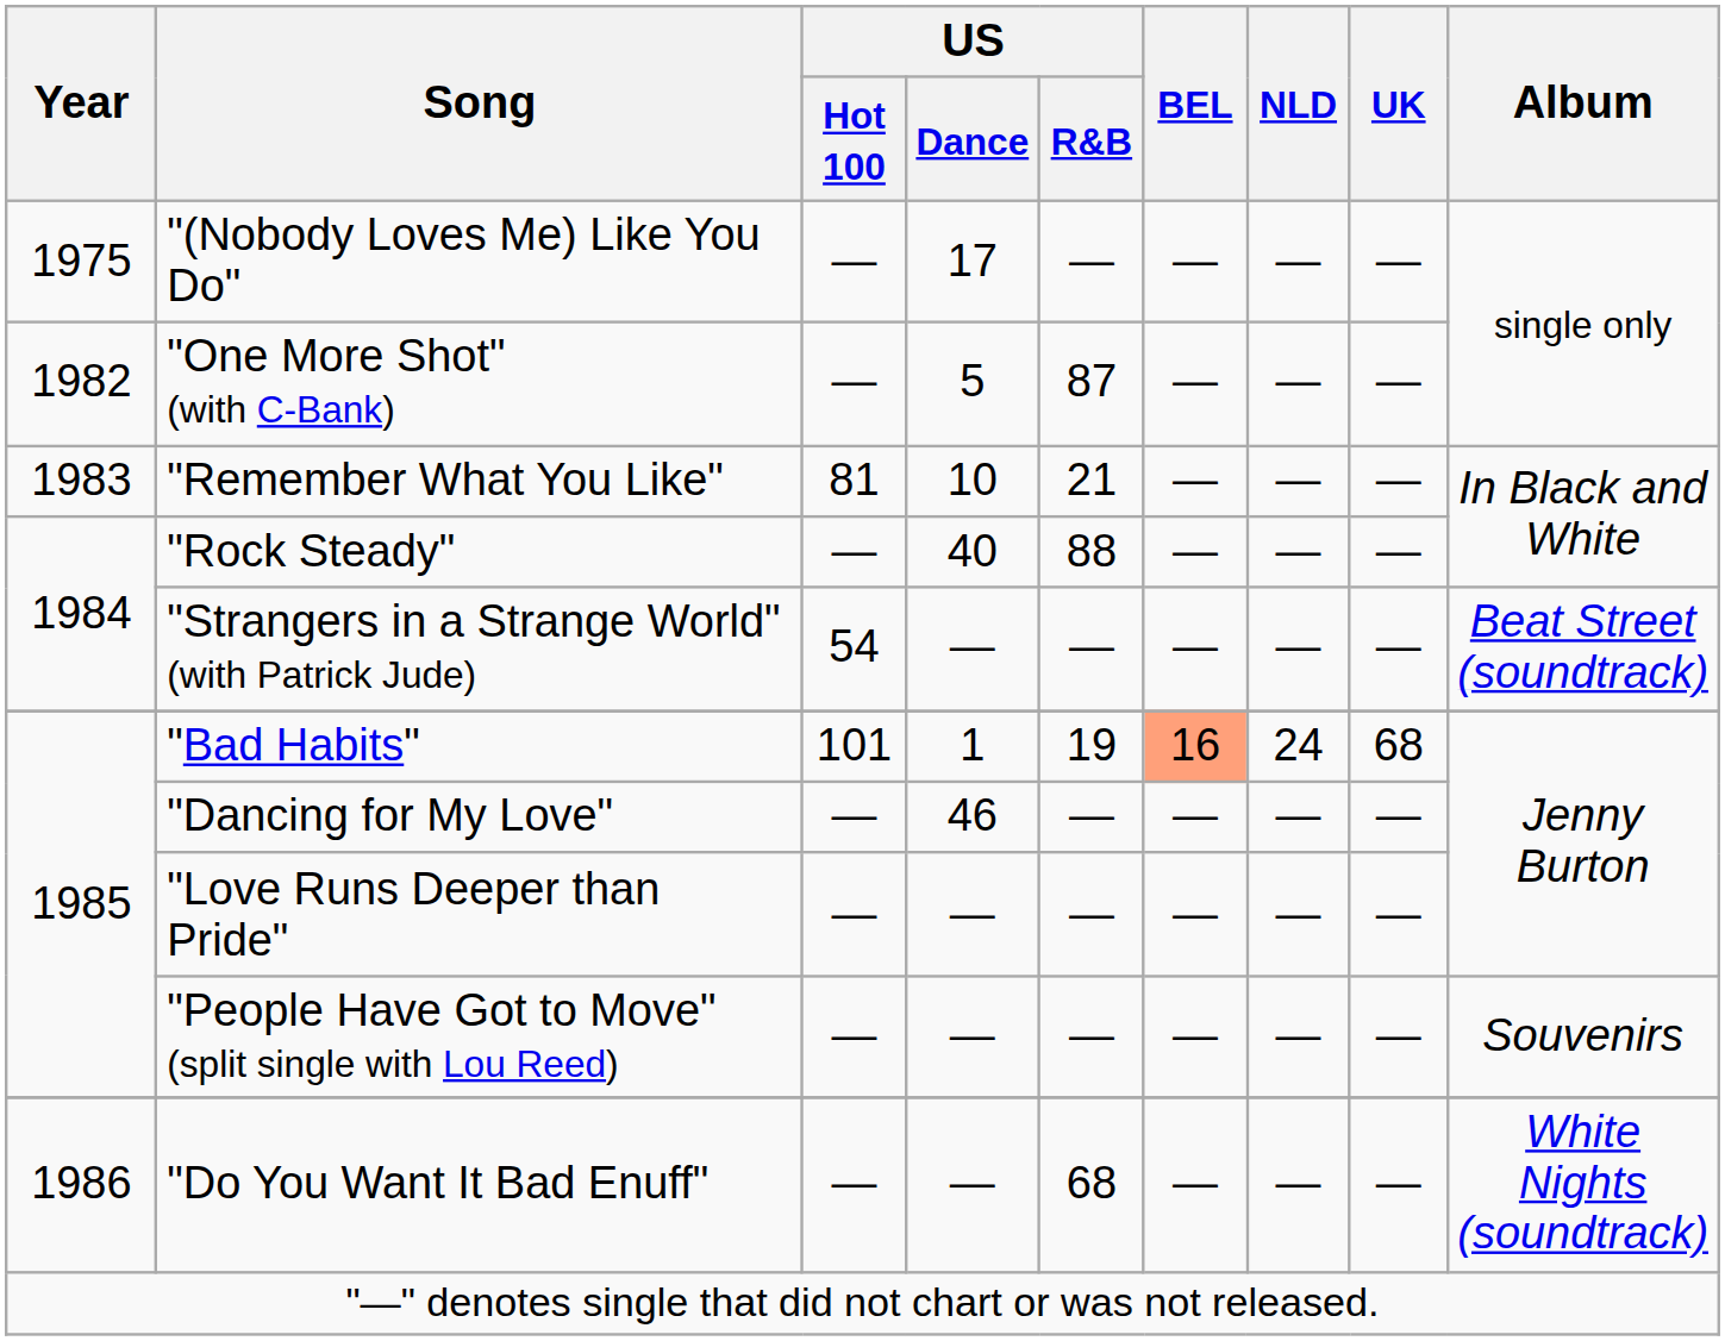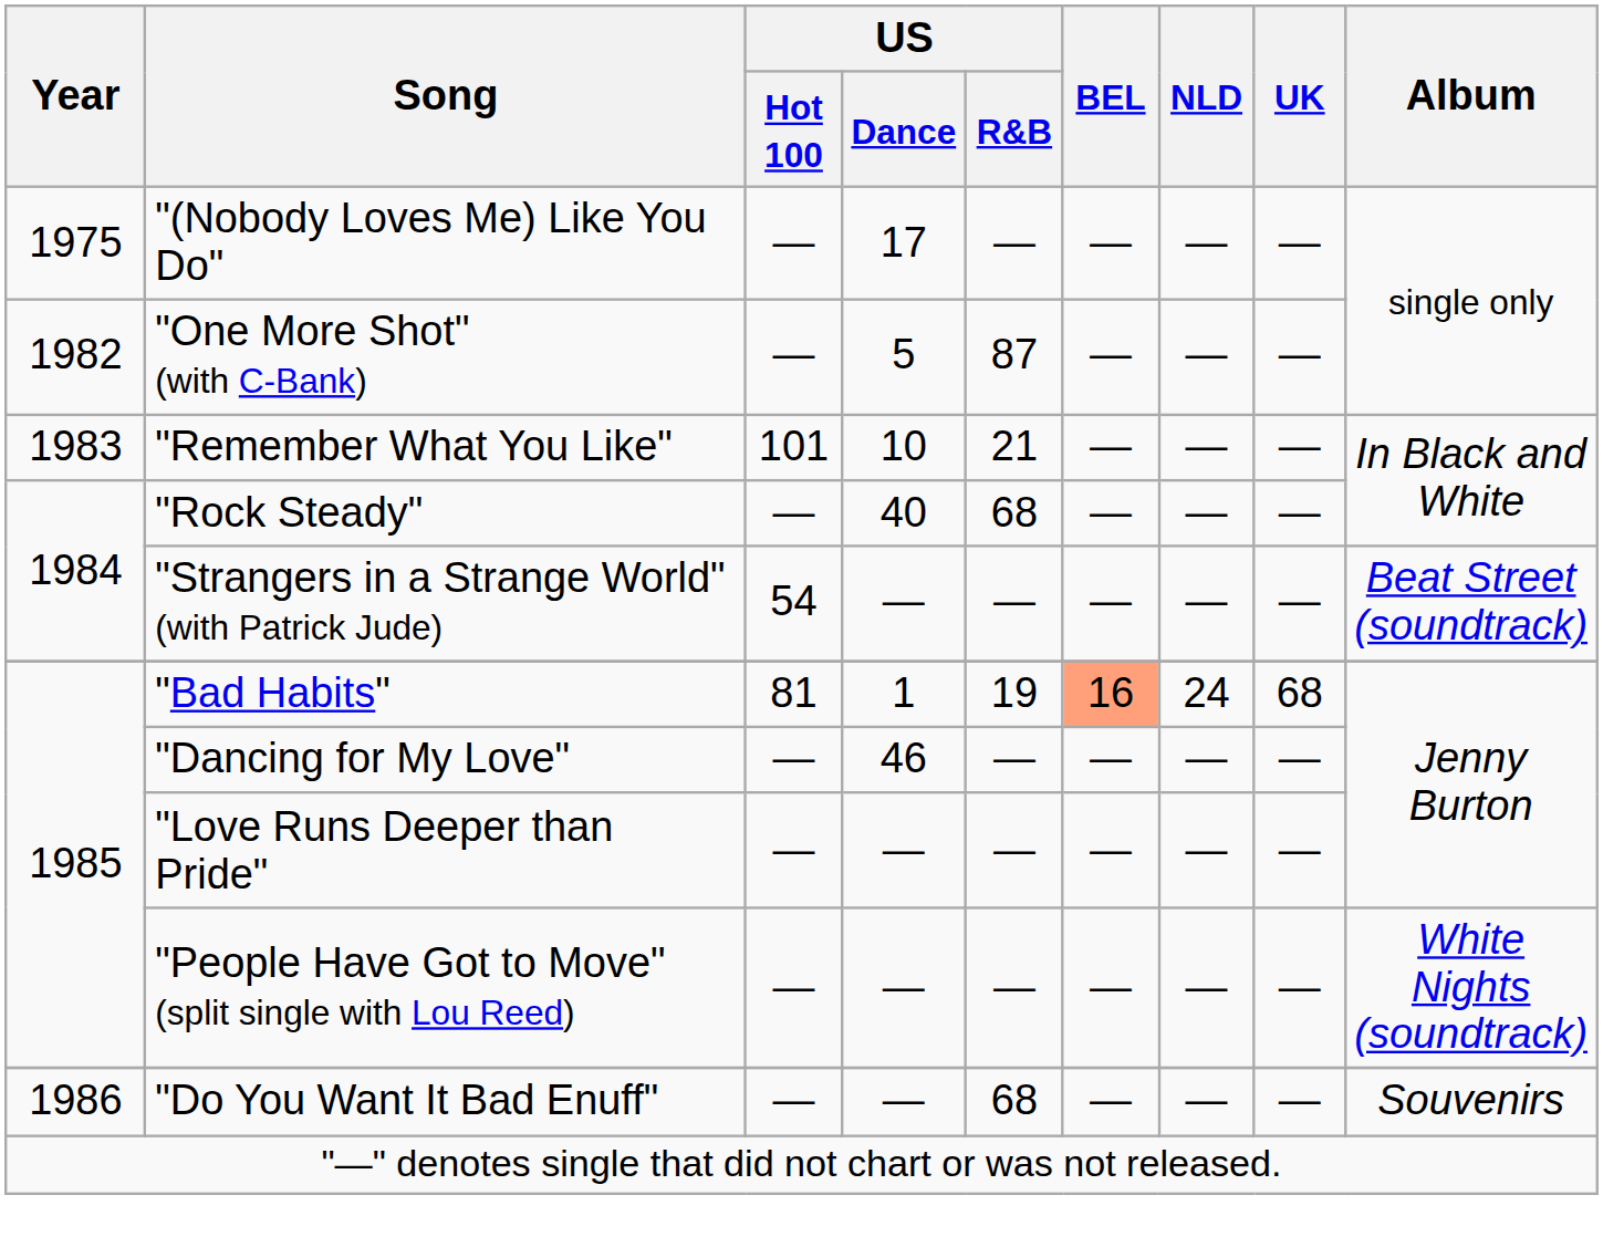 <table class="wikitable" style="text-align:center;">
 <tr>
 <th rowspan="2" width="50">Year</th>
 <th rowspan="2">Song</th>
 <th colspan="3">US</th>
 <th rowspan="2" width="30"><small><a href='#'>BEL</a></small></th>
 <th rowspan="2" width="30"><small><a href='#'>NLD</a></small><br></th>
 <th rowspan="2" width="30"><small><a href='#'>UK</a></small><br></th>
 <th rowspan="2">Album</th>
 </tr>
 <tr>
 <th width="30"><small><a href='#'>Hot 100</a></small><br></th>
 <th width="30"><small><a href='#'>Dance</a></small><br></th>
 <th width="30"><small><a href='#'>R&B</a></small><br></th>
 </tr>
 <tr>
 <td>1975</td>
 <td align="left" width="275px">"(Nobody Loves Me) Like You Do"</td>
 <td>—</td>
 <td>17</td>
 <td>—</td>
 <td>—</td>
 <td>—</td>
 <td>—</td>
 <td rowspan="2"><small>single only</small></td>
 </tr>
 <tr>
 <td>1982</td>
 <td align="left" width="275px">"One More Shot"<br><small>(with <a href='#'>C-Bank</a>)</small></td>
 <td>—</td>
 <td>5</td>
 <td>87</td>
 <td>—</td>
 <td>—</td>
 <td>—</td>
 </tr>
 <tr>
 <td>1983</td>
 <td align="left" width="275px">"Remember What You Like"<br></td>
-<td>81</td>
+<td>101</td>
 <td>10</td>
 <td>21</td>
 <td>—</td>
 <td>—</td>
 <td>—</td>
 <td rowspan="2"><em>In Black and White</em></td>
 </tr>
 <tr>
 <td rowspan="2">1984</td>
 <td align="left" width="275px">"Rock Steady"</td>
 <td>—</td>
 <td>40</td>
-<td>88</td>
+<td>68</td>
 <td>—</td>
 <td>—</td>
 <td>—</td>
 </tr>
 <tr>
 <td align="left" width="275px">"Strangers in a Strange World"<br><small>(with Patrick Jude)</small></td>
 <td>54</td>
 <td>—</td>
 <td>—</td>
 <td>—</td>
 <td>—</td>
 <td>—</td>
 <td><em><a href='#'>Beat Street (soundtrack)</a></em></td>
 </tr>
 <tr>
 </tr>
 <tr>
 <td rowspan="4">1985</td>
 <td align="left" width="275px">"<a href='#'>Bad Habits</a>"</td>
-<td>101</td>
+<td>81</td>
 <td>1</td>
 <td>19</td>
 <td style="background: lightsalmon;">16</td>
 <td>24</td>
 <td>68</td>
 <td rowspan="3"><em>Jenny Burton</em></td>
 </tr>
 <tr>
 <td align="left" width="275px">"Dancing for My Love"</td>
 <td>—</td>
 <td>46</td>
 <td>—</td>
 <td>—</td>
 <td>—</td>
 <td>—</td>
 </tr>
 <tr>
 <td align="left" width="275px">"Love Runs Deeper than Pride"</td>
 <td>—</td>
 <td>—</td>
 <td>—</td>
 <td>—</td>
 <td>—</td>
 <td>—</td>
 </tr>
 <tr>
 <td align="left" width="275px">"People Have Got to Move"<br><small>(split single with <a href='#'>Lou Reed</a>)</small></td>
 <td>—</td>
 <td>—</td>
 <td>—</td>
 <td>—</td>
 <td>—</td>
 <td>—</td>
-<td><em>Souvenirs</em></td>
+<td><em><a href='#'>White Nights (soundtrack)</a></em></td>
 </tr>
 <tr>
 </tr>
 <tr>
 <td>1986</td>
 <td align="left" width="275px">"Do You Want It Bad Enuff"</td>
 <td>—</td>
 <td>—</td>
 <td>68</td>
 <td>—</td>
 <td>—</td>
 <td>—</td>
-<td><em><a href='#'>White Nights (soundtrack)</a></em></td>
+<td><em>Souvenirs</em></td>
 </tr>
 <tr>
 <td colspan="10" style="font-size:90%">"—" denotes single that did not chart or was not released.</td>
 </tr>
 </table>
